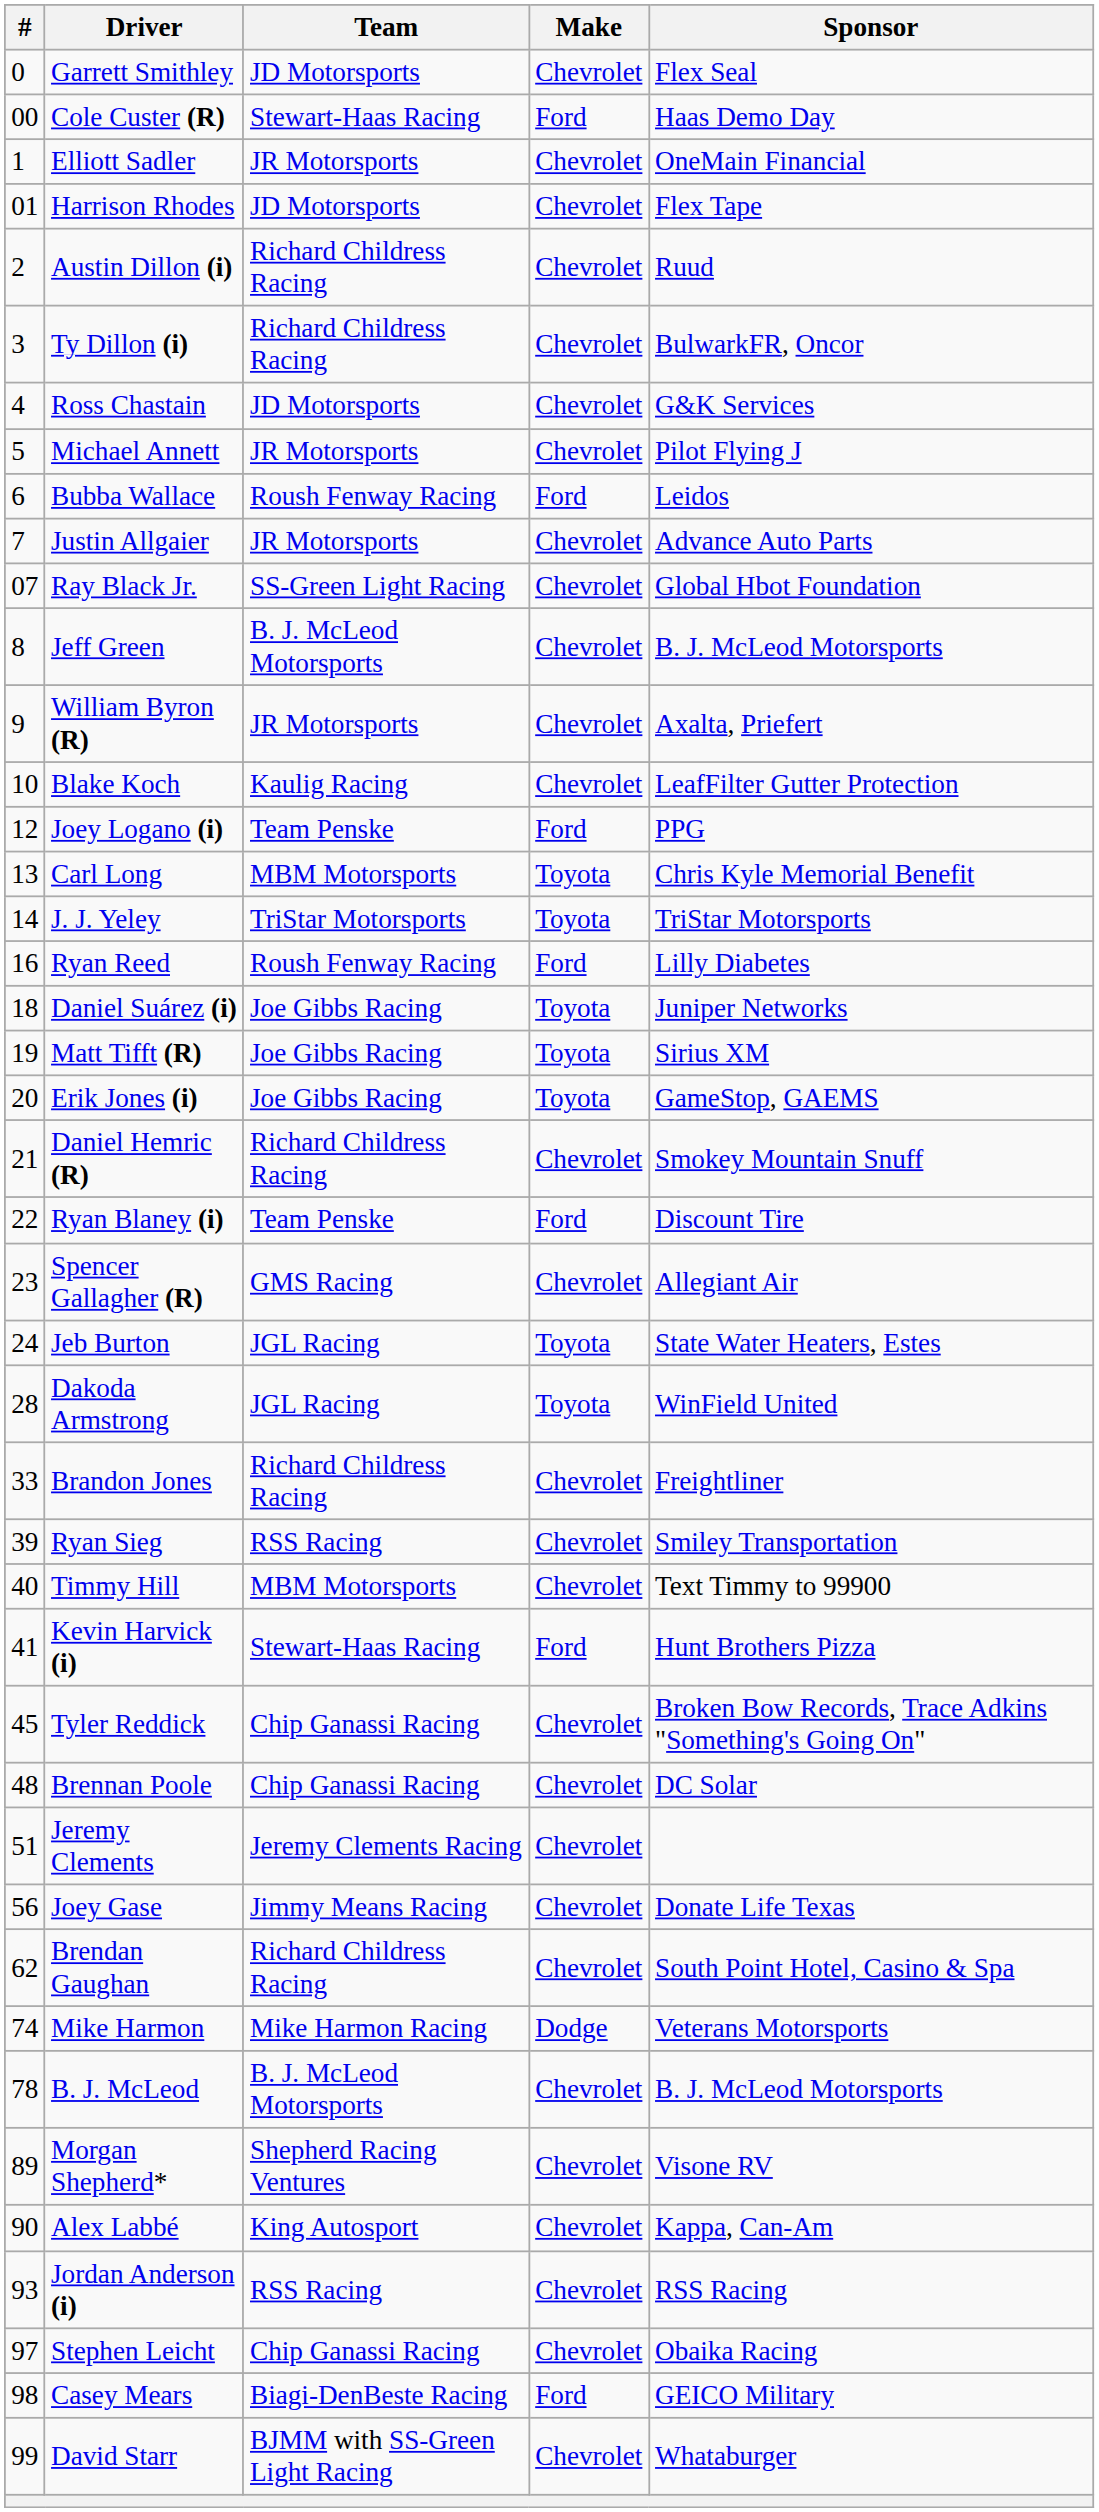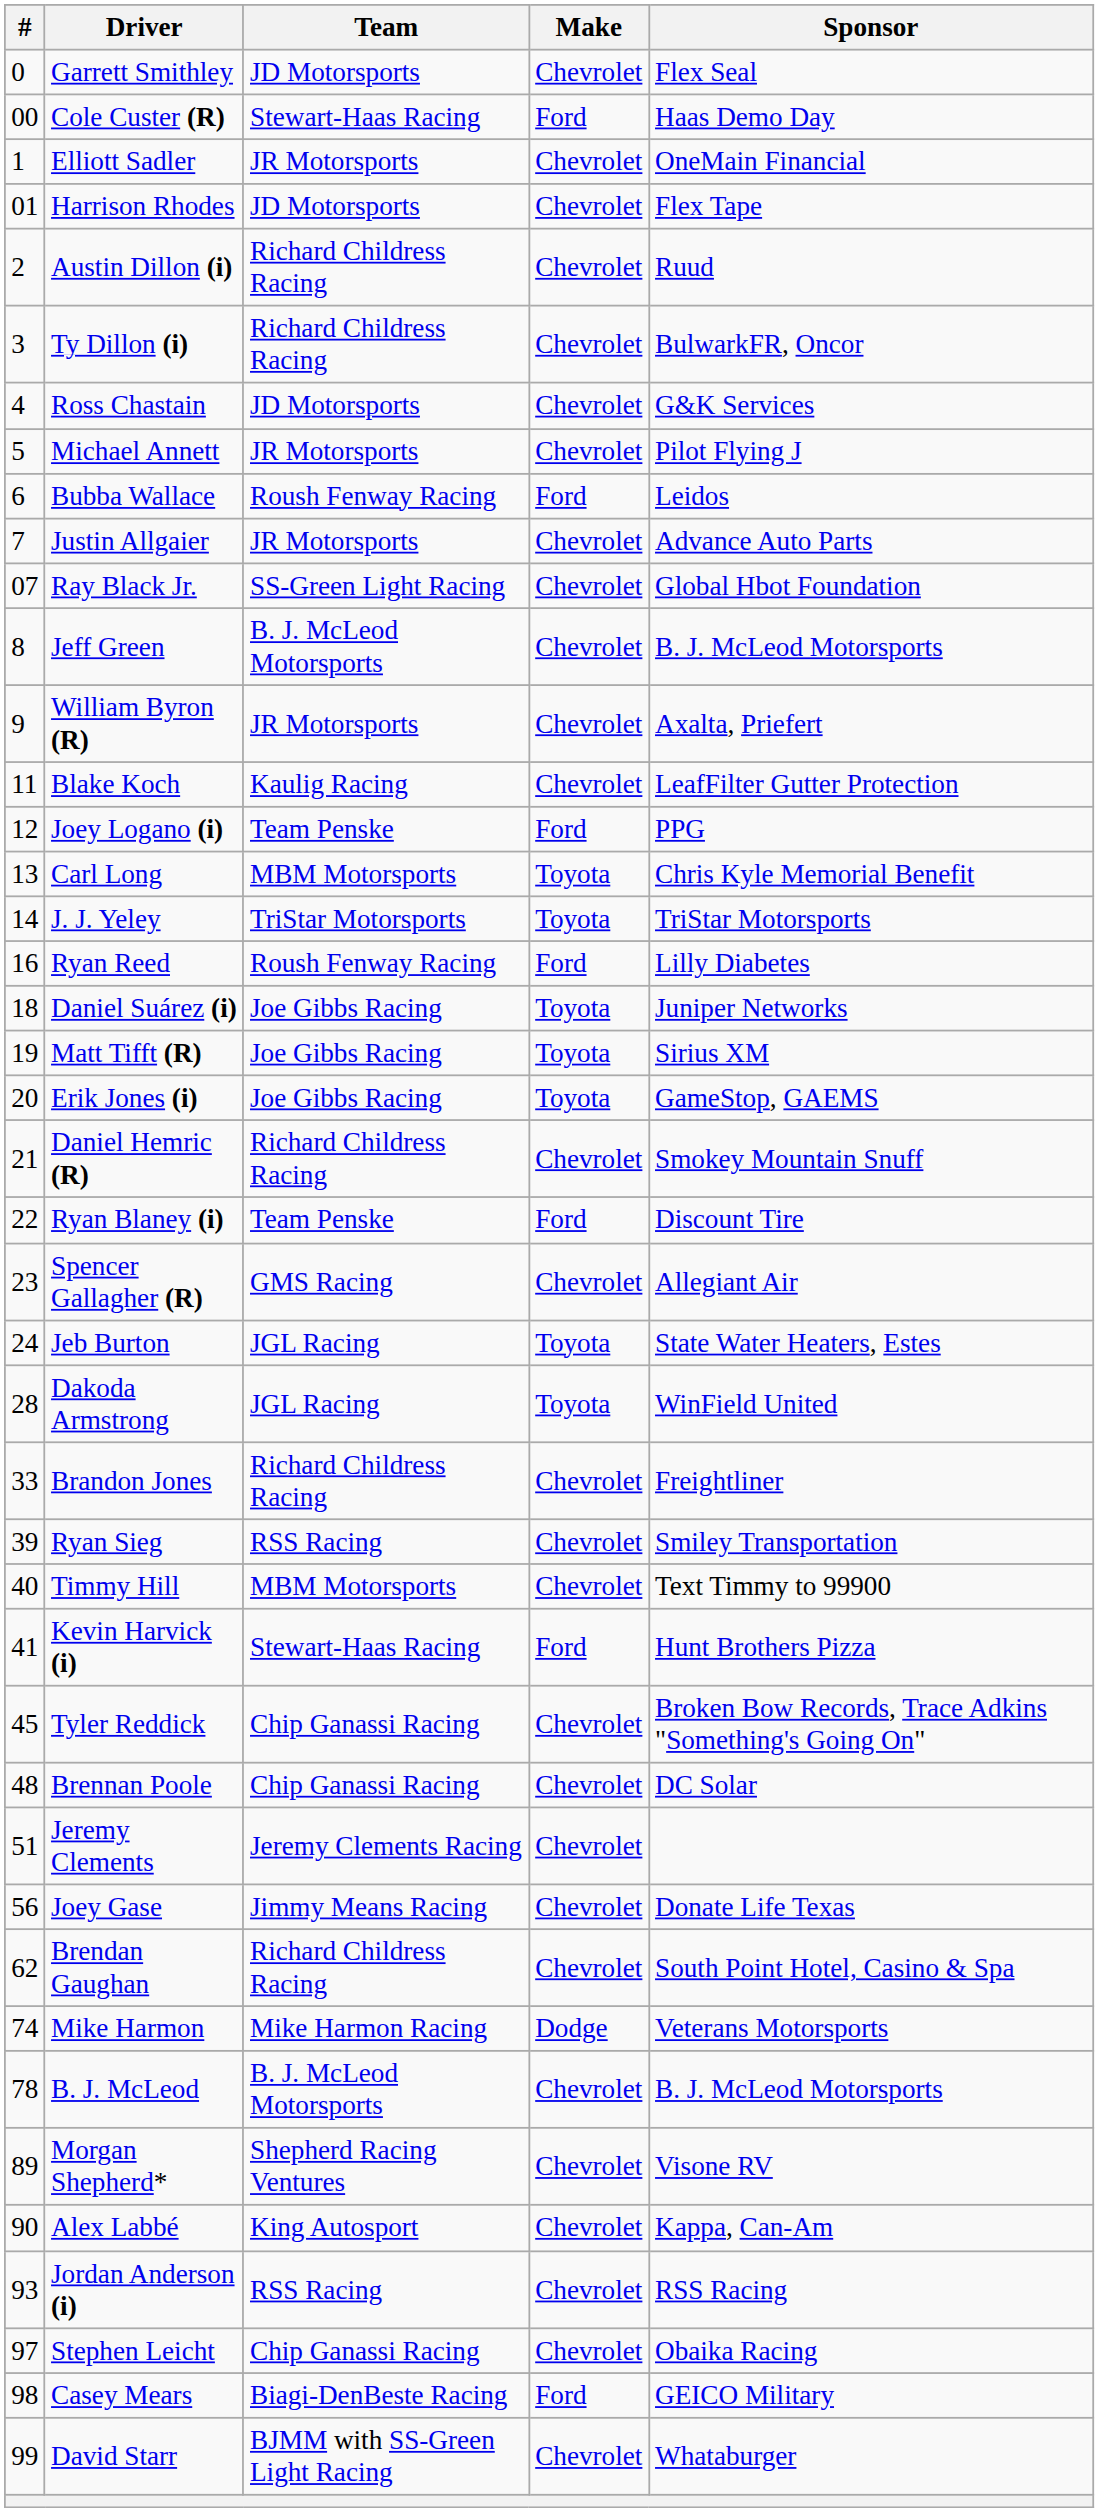 <table class="wikitable" style="font-size:95%">
 <tr>
 <th>#</th>
 <th>Driver</th>
 <th>Team</th>
 <th>Make</th>
 <th>Sponsor</th>
 </tr>
 <tr>
 <td>0</td>
 <td><a href='#'>Garrett Smithley</a></td>
 <td><a href='#'>JD Motorsports</a></td>
 <td><a href='#'>Chevrolet</a></td>
 <td><a href='#'>Flex Seal</a></td>
 </tr>
 <tr>
 <td>00</td>
 <td><a href='#'>Cole Custer</a> <strong>(R)</strong></td>
 <td><a href='#'>Stewart-Haas Racing</a></td>
 <td><a href='#'>Ford</a></td>
 <td><a href='#'>Haas Demo Day</a></td>
 </tr>
 <tr>
 <td>1</td>
 <td><a href='#'>Elliott Sadler</a></td>
 <td><a href='#'>JR Motorsports</a></td>
 <td><a href='#'>Chevrolet</a></td>
 <td><a href='#'>OneMain Financial</a></td>
 </tr>
 <tr>
 <td>01</td>
 <td><a href='#'>Harrison Rhodes</a></td>
 <td><a href='#'>JD Motorsports</a></td>
 <td><a href='#'>Chevrolet</a></td>
 <td><a href='#'>Flex Tape</a></td>
 </tr>
 <tr>
 <td>2</td>
 <td><a href='#'>Austin Dillon</a> <strong>(i)</strong></td>
 <td><a href='#'>Richard Childress Racing</a></td>
 <td><a href='#'>Chevrolet</a></td>
 <td><a href='#'>Ruud</a></td>
 </tr>
 <tr>
 <td>3</td>
 <td><a href='#'>Ty Dillon</a> <strong>(i)</strong></td>
 <td><a href='#'>Richard Childress Racing</a></td>
 <td><a href='#'>Chevrolet</a></td>
 <td><a href='#'>BulwarkFR</a>, <a href='#'>Oncor</a></td>
 </tr>
 <tr>
 <td>4</td>
 <td><a href='#'>Ross Chastain</a></td>
 <td><a href='#'>JD Motorsports</a></td>
 <td><a href='#'>Chevrolet</a></td>
 <td><a href='#'>G&K Services</a></td>
 </tr>
 <tr>
 <td>5</td>
 <td><a href='#'>Michael Annett</a></td>
 <td><a href='#'>JR Motorsports</a></td>
 <td><a href='#'>Chevrolet</a></td>
 <td><a href='#'>Pilot Flying J</a></td>
 </tr>
 <tr>
 <td>6</td>
 <td><a href='#'>Bubba Wallace</a></td>
 <td><a href='#'>Roush Fenway Racing</a></td>
 <td><a href='#'>Ford</a></td>
 <td><a href='#'>Leidos</a></td>
 </tr>
 <tr>
 <td>7</td>
 <td><a href='#'>Justin Allgaier</a></td>
 <td><a href='#'>JR Motorsports</a></td>
 <td><a href='#'>Chevrolet</a></td>
 <td><a href='#'>Advance Auto Parts</a></td>
 </tr>
 <tr>
 <td>07</td>
 <td><a href='#'>Ray Black Jr.</a></td>
 <td><a href='#'>SS-Green Light Racing</a></td>
 <td><a href='#'>Chevrolet</a></td>
 <td><a href='#'>Global Hbot Foundation</a></td>
 </tr>
 <tr>
 <td>8</td>
 <td><a href='#'>Jeff Green</a></td>
 <td><a href='#'>B. J. McLeod Motorsports</a></td>
 <td><a href='#'>Chevrolet</a></td>
 <td><a href='#'>B. J. McLeod Motorsports</a></td>
 </tr>
 <tr>
 <td>9</td>
 <td><a href='#'>William Byron</a> <strong>(R)</strong></td>
 <td><a href='#'>JR Motorsports</a></td>
 <td><a href='#'>Chevrolet</a></td>
 <td><a href='#'>Axalta</a>, <a href='#'>Priefert</a></td>
 </tr>
 <tr>
-<td>10</td>
+<td>11</td>
 <td><a href='#'>Blake Koch</a></td>
 <td><a href='#'>Kaulig Racing</a></td>
 <td><a href='#'>Chevrolet</a></td>
 <td><a href='#'>LeafFilter Gutter Protection</a></td>
 </tr>
 <tr>
 <td>12</td>
 <td><a href='#'>Joey Logano</a> <strong>(i)</strong></td>
 <td><a href='#'>Team Penske</a></td>
 <td><a href='#'>Ford</a></td>
 <td><a href='#'>PPG</a></td>
 </tr>
 <tr>
 <td>13</td>
 <td><a href='#'>Carl Long</a></td>
 <td><a href='#'>MBM Motorsports</a></td>
 <td><a href='#'>Toyota</a></td>
 <td><a href='#'>Chris Kyle Memorial Benefit</a></td>
 </tr>
 <tr>
 <td>14</td>
 <td><a href='#'>J. J. Yeley</a></td>
 <td><a href='#'>TriStar Motorsports</a></td>
 <td><a href='#'>Toyota</a></td>
 <td><a href='#'>TriStar Motorsports</a></td>
 </tr>
 <tr>
 <td>16</td>
 <td><a href='#'>Ryan Reed</a></td>
 <td><a href='#'>Roush Fenway Racing</a></td>
 <td><a href='#'>Ford</a></td>
 <td><a href='#'>Lilly Diabetes</a></td>
 </tr>
 <tr>
 <td>18</td>
 <td><a href='#'>Daniel Suárez</a> <strong>(i)</strong></td>
 <td><a href='#'>Joe Gibbs Racing</a></td>
 <td><a href='#'>Toyota</a></td>
 <td><a href='#'>Juniper Networks</a></td>
 </tr>
 <tr>
 <td>19</td>
 <td><a href='#'>Matt Tifft</a> <strong>(R)</strong></td>
 <td><a href='#'>Joe Gibbs Racing</a></td>
 <td><a href='#'>Toyota</a></td>
 <td><a href='#'>Sirius XM</a></td>
 </tr>
 <tr>
 <td>20</td>
 <td><a href='#'>Erik Jones</a> <strong>(i)</strong></td>
 <td><a href='#'>Joe Gibbs Racing</a></td>
 <td><a href='#'>Toyota</a></td>
 <td><a href='#'>GameStop</a>, <a href='#'>GAEMS</a></td>
 </tr>
 <tr>
 <td>21</td>
 <td><a href='#'>Daniel Hemric</a> <strong>(R)</strong></td>
 <td><a href='#'>Richard Childress Racing</a></td>
 <td><a href='#'>Chevrolet</a></td>
 <td><a href='#'>Smokey Mountain Snuff</a></td>
 </tr>
 <tr>
 <td>22</td>
 <td><a href='#'>Ryan Blaney</a> <strong>(i)</strong></td>
 <td><a href='#'>Team Penske</a></td>
 <td><a href='#'>Ford</a></td>
 <td><a href='#'>Discount Tire</a></td>
 </tr>
 <tr>
 <td>23</td>
 <td><a href='#'>Spencer Gallagher</a> <strong>(R)</strong></td>
 <td><a href='#'>GMS Racing</a></td>
 <td><a href='#'>Chevrolet</a></td>
 <td><a href='#'>Allegiant Air</a></td>
 </tr>
 <tr>
 <td>24</td>
 <td><a href='#'>Jeb Burton</a></td>
 <td><a href='#'>JGL Racing</a></td>
 <td><a href='#'>Toyota</a></td>
 <td><a href='#'>State Water Heaters</a>, <a href='#'>Estes</a></td>
 </tr>
 <tr>
 <td>28</td>
 <td><a href='#'>Dakoda Armstrong</a></td>
 <td><a href='#'>JGL Racing</a></td>
 <td><a href='#'>Toyota</a></td>
 <td><a href='#'>WinField United</a></td>
 </tr>
 <tr>
 <td>33</td>
 <td><a href='#'>Brandon Jones</a></td>
 <td><a href='#'>Richard Childress Racing</a></td>
 <td><a href='#'>Chevrolet</a></td>
 <td><a href='#'>Freightliner</a></td>
 </tr>
 <tr>
 <td>39</td>
 <td><a href='#'>Ryan Sieg</a></td>
 <td><a href='#'>RSS Racing</a></td>
 <td><a href='#'>Chevrolet</a></td>
 <td><a href='#'>Smiley Transportation</a></td>
 </tr>
 <tr>
 <td>40</td>
 <td><a href='#'>Timmy Hill</a></td>
 <td><a href='#'>MBM Motorsports</a></td>
 <td><a href='#'>Chevrolet</a></td>
 <td>Text Timmy to 99900</td>
 </tr>
 <tr>
 <td>41</td>
 <td><a href='#'>Kevin Harvick</a> <strong>(i)</strong></td>
 <td><a href='#'>Stewart-Haas Racing</a></td>
 <td><a href='#'>Ford</a></td>
 <td><a href='#'>Hunt Brothers Pizza</a></td>
 </tr>
 <tr>
 <td>45</td>
 <td><a href='#'>Tyler Reddick</a></td>
 <td><a href='#'>Chip Ganassi Racing</a></td>
 <td><a href='#'>Chevrolet</a></td>
 <td><a href='#'>Broken Bow Records</a>, <a href='#'>Trace Adkins</a> "<a href='#'>Something's Going On</a>"</td>
 </tr>
 <tr>
 <td>48</td>
 <td><a href='#'>Brennan Poole</a></td>
 <td><a href='#'>Chip Ganassi Racing</a></td>
 <td><a href='#'>Chevrolet</a></td>
 <td><a href='#'>DC Solar</a></td>
 </tr>
 <tr>
 <td>51</td>
 <td><a href='#'>Jeremy Clements</a></td>
 <td><a href='#'>Jeremy Clements Racing</a></td>
 <td><a href='#'>Chevrolet</a></td>
 <td></td>
 </tr>
 <tr>
 <td>56</td>
 <td><a href='#'>Joey Gase</a></td>
 <td><a href='#'>Jimmy Means Racing</a></td>
 <td><a href='#'>Chevrolet</a></td>
 <td><a href='#'>Donate Life Texas</a></td>
 </tr>
 <tr>
 <td>62</td>
 <td><a href='#'>Brendan Gaughan</a></td>
 <td><a href='#'>Richard Childress Racing</a></td>
 <td><a href='#'>Chevrolet</a></td>
 <td><a href='#'>South Point Hotel, Casino & Spa</a></td>
 </tr>
 <tr>
 <td>74</td>
 <td><a href='#'>Mike Harmon</a></td>
 <td><a href='#'>Mike Harmon Racing</a></td>
 <td><a href='#'>Dodge</a></td>
 <td><a href='#'>Veterans Motorsports</a></td>
 </tr>
 <tr>
 <td>78</td>
 <td><a href='#'>B. J. McLeod</a></td>
 <td><a href='#'>B. J. McLeod Motorsports</a></td>
 <td><a href='#'>Chevrolet</a></td>
 <td><a href='#'>B. J. McLeod Motorsports</a></td>
 </tr>
 <tr>
 <td>89</td>
 <td><a href='#'>Morgan Shepherd</a>*</td>
 <td><a href='#'>Shepherd Racing Ventures</a></td>
 <td><a href='#'>Chevrolet</a></td>
 <td><a href='#'>Visone RV</a></td>
 </tr>
 <tr>
 <td>90</td>
 <td><a href='#'>Alex Labbé</a></td>
 <td><a href='#'>King Autosport</a></td>
 <td><a href='#'>Chevrolet</a></td>
 <td><a href='#'>Kappa</a>, <a href='#'>Can-Am</a></td>
 </tr>
 <tr>
 <td>93</td>
 <td><a href='#'>Jordan Anderson</a> <strong>(i)</strong></td>
 <td><a href='#'>RSS Racing</a></td>
 <td><a href='#'>Chevrolet</a></td>
 <td><a href='#'>RSS Racing</a></td>
 </tr>
 <tr>
 <td>97</td>
 <td><a href='#'>Stephen Leicht</a></td>
 <td><a href='#'>Chip Ganassi Racing</a></td>
 <td><a href='#'>Chevrolet</a></td>
 <td><a href='#'>Obaika Racing</a></td>
 </tr>
 <tr>
 <td>98</td>
 <td><a href='#'>Casey Mears</a></td>
 <td><a href='#'>Biagi-DenBeste Racing</a></td>
 <td><a href='#'>Ford</a></td>
 <td><a href='#'>GEICO Military</a></td>
 </tr>
 <tr>
 <td>99</td>
 <td><a href='#'>David Starr</a></td>
 <td><a href='#'>BJMM</a> with <a href='#'>SS-Green Light Racing</a></td>
 <td><a href='#'>Chevrolet</a></td>
 <td><a href='#'>Whataburger</a></td>
 </tr>
 <tr>
 <th colspan="5"></th>
 </tr>
 </table>
